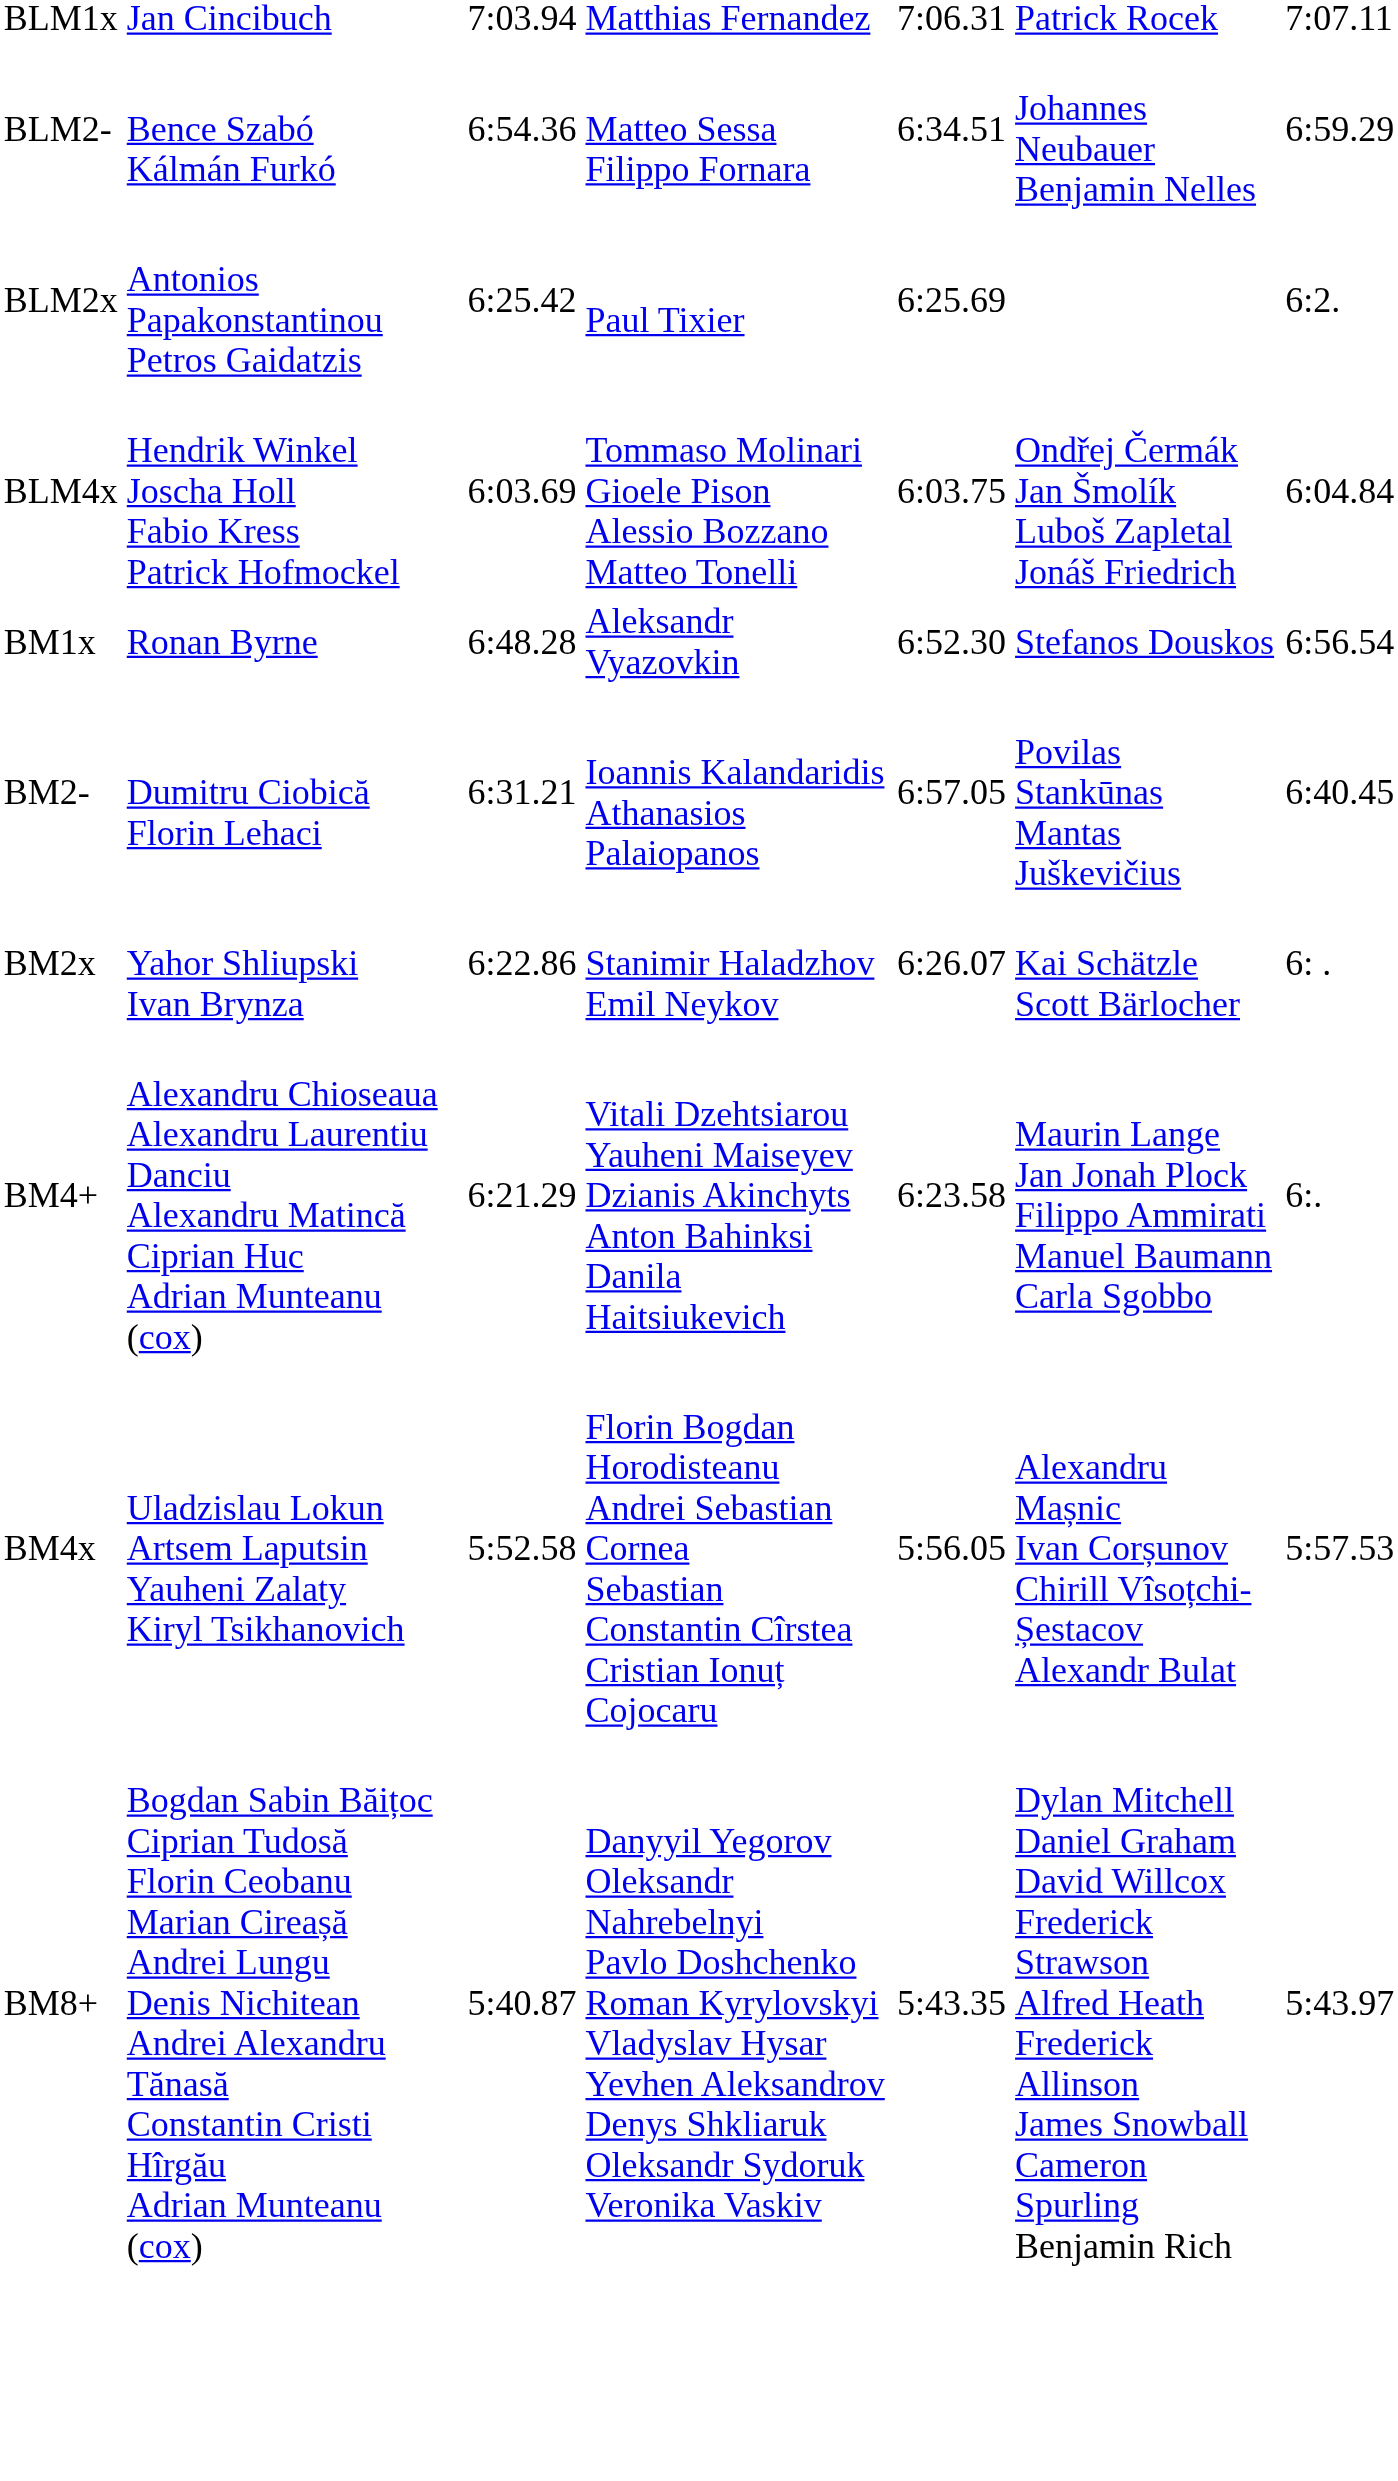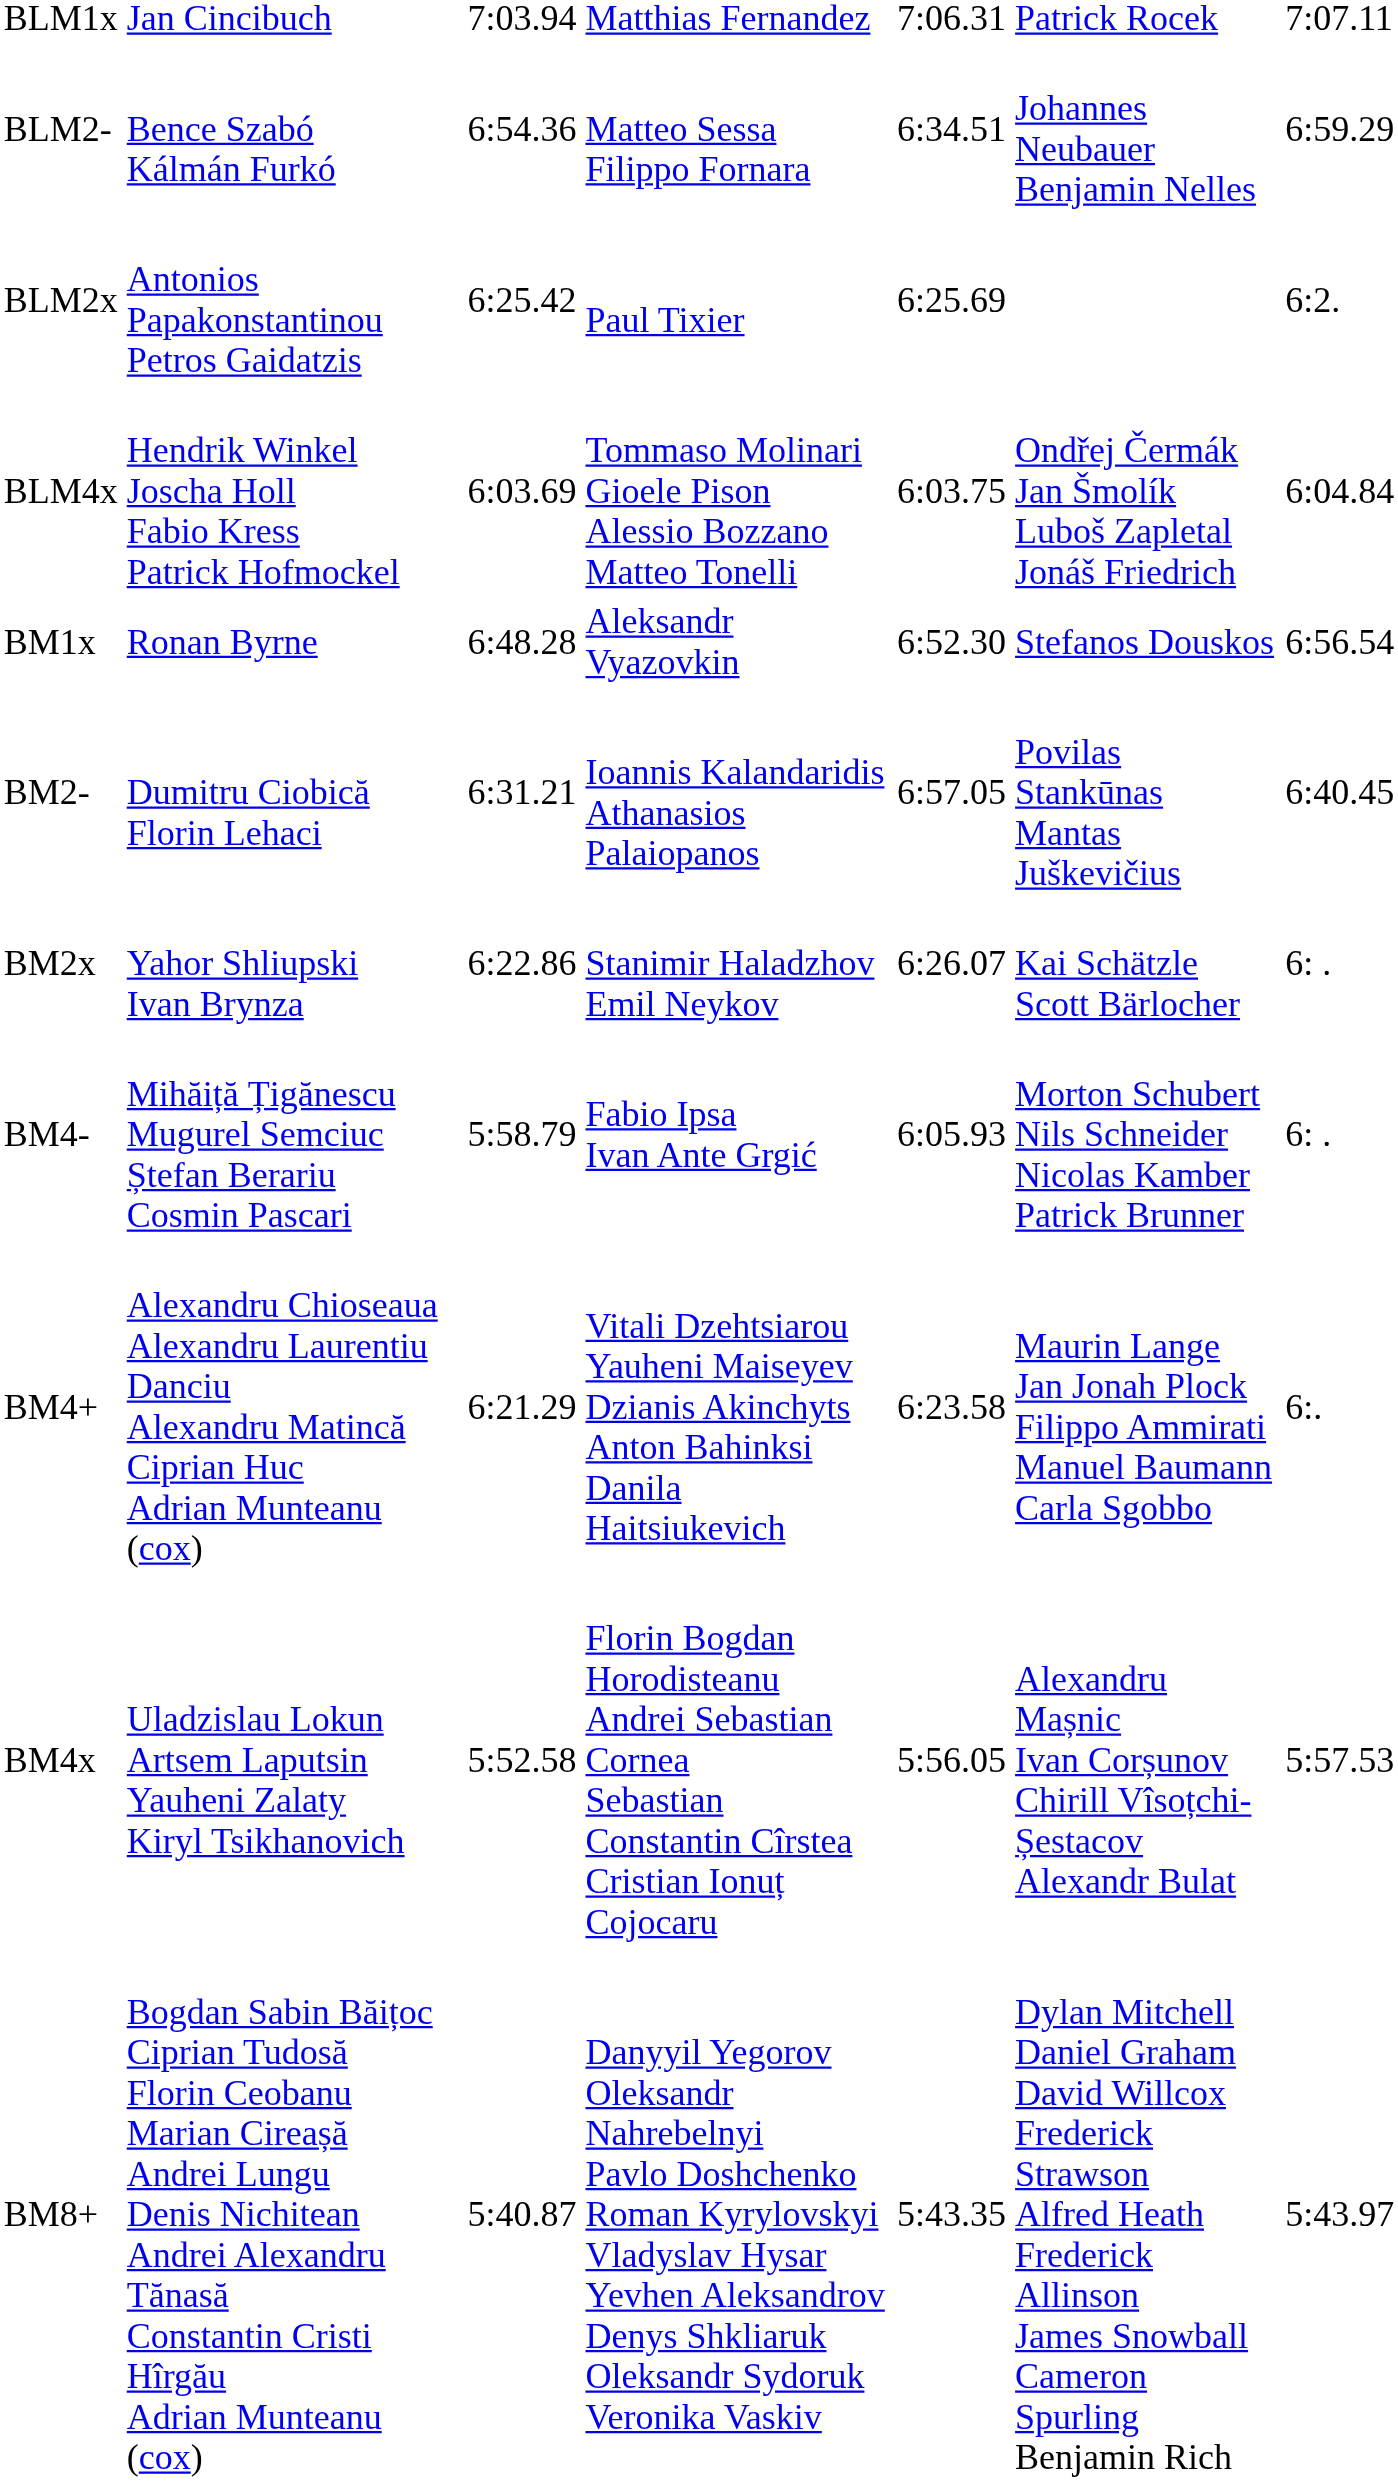 <table>
 <tr>
 <td>BLM1x</td>
 <td><a href='#'>Jan Cincibuch</a><br></td>
 <td>7:03.94</td>
 <td><a href='#'>Matthias Fernandez</a><br></td>
 <td>7:06.31</td>
 <td><a href='#'>Patrick Rocek</a><br></td>
 <td>7:07.11</td>
 </tr>
 <tr>
 <td>BLM2-</td>
 <td><br><a href='#'>Bence Szabó</a><br><a href='#'>Kálmán Furkó</a></td>
 <td>6:54.36</td>
 <td><br><a href='#'>Matteo Sessa</a><br><a href='#'>Filippo Fornara</a></td>
 <td>6:34.51</td>
 <td><br><a href='#'>Johannes Neubauer</a><br><a href='#'>Benjamin Nelles</a></td>
 <td>6:59.29</td>
 </tr>
 <tr>
 <td>BLM2x</td>
 <td><br><a href='#'>Antonios Papakonstantinou</a><br><a href='#'>Petros Gaidatzis</a></td>
 <td>6:25.42</td>
 <td><br><a href='#'>Paul Tixier</a><br></td>
 <td>6:25.69</td>
 <td><br><br></td>
 <td>6:2.</td>
 </tr>
 <tr>
 <td>BLM4x</td>
 <td><br><a href='#'>Hendrik Winkel</a><br><a href='#'>Joscha Holl</a><br><a href='#'>Fabio Kress</a><br><a href='#'>Patrick Hofmockel</a></td>
 <td>6:03.69</td>
 <td><br><a href='#'>Tommaso Molinari</a><br><a href='#'>Gioele Pison</a><br><a href='#'>Alessio Bozzano</a><br><a href='#'>Matteo Tonelli</a></td>
 <td>6:03.75</td>
 <td><br><a href='#'>Ondřej Čermák</a><br><a href='#'>Jan Šmolík</a><br><a href='#'>Luboš Zapletal</a><br><a href='#'>Jonáš Friedrich</a></td>
 <td>6:04.84</td>
 </tr>
 <tr>
 <td>BM1x</td>
 <td><a href='#'>Ronan Byrne</a><br></td>
 <td>6:48.28</td>
 <td><a href='#'>Aleksandr Vyazovkin</a><br></td>
 <td>6:52.30</td>
 <td><a href='#'>Stefanos Douskos</a><br></td>
 <td>6:56.54</td>
 </tr>
 <tr>
 <td>BM2-</td>
 <td><br><a href='#'>Dumitru Ciobică</a><br><a href='#'>Florin Lehaci</a></td>
 <td>6:31.21</td>
 <td><br><a href='#'>Ioannis Kalandaridis</a><br><a href='#'>Athanasios Palaiopanos</a></td>
 <td>6:57.05</td>
 <td><br><a href='#'>Povilas Stankūnas</a><br><a href='#'>Mantas Juškevičius</a></td>
 <td>6:40.45</td>
 </tr>
 <tr>
 <td>BM2x</td>
 <td><br><a href='#'>Yahor Shliupski</a><br><a href='#'>Ivan Brynza</a></td>
 <td>6:22.86</td>
 <td><br><a href='#'>Stanimir Haladzhov</a><br><a href='#'>Emil Neykov</a></td>
 <td>6:26.07</td>
 <td><br><a href='#'>Kai Schätzle</a><br><a href='#'>Scott Bärlocher</a></td>
 <td>6: .</td>
 </tr>
 <tr>
+<td>BM4-</td>
+<td><br><a href='#'>Mihăiță Țigănescu</a><br><a href='#'>Mugurel Semciuc</a><br><a href='#'>Ștefan Berariu</a><br><a href='#'>Cosmin Pascari</a></td>
+<td>5:58.79</td>
+<td><br><a href='#'>Fabio Ipsa</a><br><a href='#'>Ivan Ante Grgić</a><br><br></td>
+<td>6:05.93</td>
+<td><br><a href='#'>Morton Schubert</a><br><a href='#'>Nils Schneider</a><br><a href='#'>Nicolas Kamber</a><br><a href='#'>Patrick Brunner</a></td>
+<td>6: .</td>
+</tr>
+<tr>
 <td>BM4+</td>
 <td><br><a href='#'>Alexandru Chioseaua</a><br><a href='#'>Alexandru Laurentiu Danciu</a><br><a href='#'>Alexandru Matincă</a><br><a href='#'>Ciprian Huc</a><br><a href='#'>Adrian Munteanu</a> (<a href='#'>cox</a>)</td>
 <td>6:21.29</td>
 <td><br><a href='#'>Vitali Dzehtsiarou</a><br><a href='#'>Yauheni Maiseyev</a><br><a href='#'>Dzianis Akinchyts</a><br><a href='#'>Anton Bahinksi</a><br><a href='#'>Danila Haitsiukevich</a></td>
 <td>6:23.58</td>
 <td><br><a href='#'>Maurin Lange</a><br><a href='#'>Jan Jonah Plock</a><br><a href='#'>Filippo Ammirati</a><br><a href='#'>Manuel Baumann</a><br><a href='#'>Carla Sgobbo </a></td>
 <td>6:.</td>
 </tr>
 <tr>
 <td>BM4x</td>
 <td><br><a href='#'>Uladzislau Lokun</a><br><a href='#'>Artsem Laputsin</a><br><a href='#'>Yauheni Zalaty</a><br><a href='#'>Kiryl Tsikhanovich</a></td>
 <td>5:52.58</td>
 <td><br><a href='#'>Florin Bogdan Horodisteanu</a><br><a href='#'>Andrei Sebastian Cornea</a><br><a href='#'>Sebastian Constantin Cîrstea</a><br><a href='#'>Cristian Ionuț Cojocaru</a></td>
 <td>5:56.05</td>
 <td><br><a href='#'>Alexandru Mașnic</a><br><a href='#'>Ivan Corșunov</a><br><a href='#'>Chirill Vîsoțchi-Șestacov</a><br><a href='#'>Alexandr Bulat</a></td>
 <td>5:57.53</td>
 </tr>
 <tr>
 <td>BM8+</td>
 <td><br><a href='#'>Bogdan Sabin Băițoc</a><br><a href='#'>Ciprian Tudosă</a><br><a href='#'>Florin Ceobanu</a><br><a href='#'>Marian Cireașă</a><br><a href='#'>Andrei Lungu</a><br><a href='#'>Denis Nichitean</a><br><a href='#'>Andrei Alexandru Tănasă</a><br><a href='#'>Constantin Cristi Hîrgău</a><br><a href='#'>Adrian Munteanu</a> (<a href='#'>cox</a>)</td>
 <td>5:40.87</td>
 <td><br><a href='#'>Danyyil Yegorov</a><br><a href='#'>Oleksandr Nahrebelnyi</a><br><a href='#'>Pavlo Doshchenko</a><br><a href='#'>Roman Kyrylovskyi</a><br><a href='#'>Vladyslav Hysar</a><br><a href='#'>Yevhen Aleksandrov</a><br><a href='#'>Denys Shkliaruk</a><br><a href='#'>Oleksandr Sydoruk</a><br><a href='#'>Veronika Vaskiv</a></td>
 <td>5:43.35</td>
 <td><br><a href='#'>Dylan Mitchell</a><br><a href='#'>Daniel Graham</a><br><a href='#'>David Willcox</a><br><a href='#'>Frederick Strawson</a><br><a href='#'>Alfred Heath</a><br><a href='#'>Frederick Allinson</a><br><a href='#'>James Snowball</a><br><a href='#'>Cameron Spurling</a><br>Benjamin Rich</td>
 <td>5:43.97</td>
 </tr>
 </table>
